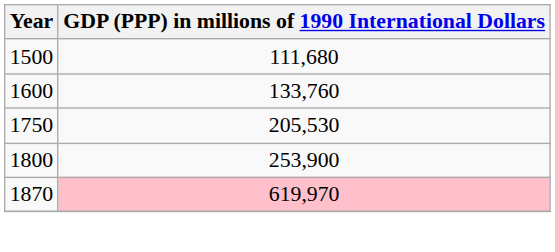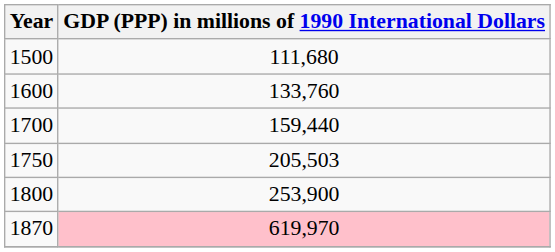 <table class="wikitable sortable" style="text-align: center;">
 <tr ---->
 <th>Year</th>
 <th>GDP (PPP) in millions of <a href='#'>1990 International Dollars</a></th>
 </tr>
 <tr>
 <td>1500</td>
 <td>111,680</td>
 </tr>
 <tr>
 <td>1600</td>
 <td>133,760</td>
 </tr>
 <tr>
+<td>1700</td>
+<td>159,440</td>
+</tr>
+<tr>
 <td>1750</td>
-<td>205,530</td>
+<td>205,503</td>
 </tr>
 <tr>
 <td>1800</td>
 <td>253,900</td>
 </tr>
 <tr>
 <td>1870</td>
 <td style="background: pink;">619,970</td>
 </tr>
 <tr>
 </tr>
 </table>
